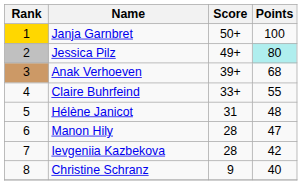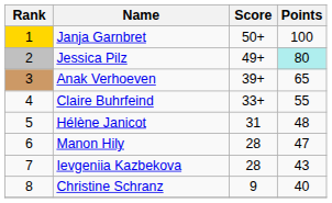 <table class="wikitable">
 <tr>
 <th width = "50">Rank</th>
 <th width = "200">Name</th>
 <th width = "50">Score</th>
 <th width = "50">Points</th>
 </tr>
 <tr>
 <td align="center" style="background: gold">1</td>
 <td> <a href='#'>Janja Garnbret</a></td>
 <td align="center">50+</td>
 <td align="center">100</td>
 </tr>
 <tr>
 <td align="center" style="background: silver">2</td>
 <td> <a href='#'>Jessica Pilz</a></td>
 <td align="center">49+</td>
 <td align="center" style="background: paleturquoise;">80</td>
 </tr>
 <tr>
 <td align="center" style="background: #cc9966">3</td>
 <td> <a href='#'>Anak Verhoeven</a></td>
 <td align="center">39+</td>
-<td align="center">68</td>
+<td align="center">65</td>
 </tr>
 <tr>
 <td align="center">4</td>
 <td> <a href='#'>Claire Buhrfeind</a></td>
 <td align="center">33+</td>
 <td align="center">55</td>
 </tr>
 <tr>
 <td align="center">5</td>
 <td> <a href='#'>Hélène Janicot</a></td>
 <td align="center">31</td>
 <td align="center">48</td>
 </tr>
 <tr>
 <td align="center">6</td>
 <td> <a href='#'>Manon Hily</a></td>
 <td align="center">28</td>
 <td align="center">47</td>
 </tr>
 <tr>
 <td align="center">7</td>
 <td> <a href='#'>Ievgeniia Kazbekova</a></td>
 <td align="center">28</td>
-<td align="center">42</td>
+<td align="center">43</td>
 </tr>
 <tr>
 <td align="center">8</td>
 <td> <a href='#'>Christine Schranz</a></td>
 <td align="center">9</td>
 <td align="center">40</td>
 </tr>
 <tr>
 </tr>
 </table>
